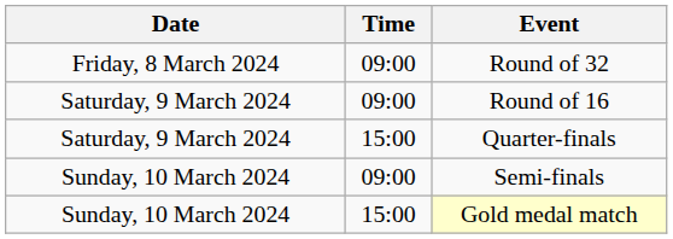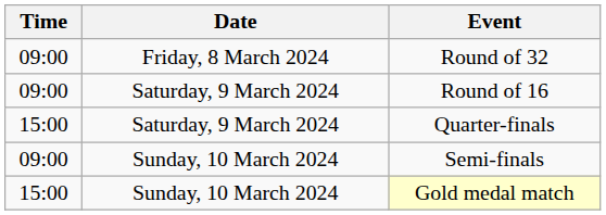 <table class = "wikitable" style="text-align:center;">
 <tr>
+<th width=50>Time</th>
 <th width=220>Date</th>
-<th width=50>Time</th>
 <th width=150>Event</th>
 </tr>
 <tr>
+<td>09:00</td>
 <td>Friday, 8 March 2024</td>
-<td>09:00</td>
 <td>Round of 32</td>
 </tr>
 <tr>
+<td>09:00</td>
 <td>Saturday, 9 March 2024</td>
-<td>09:00</td>
 <td>Round of 16</td>
 </tr>
 <tr>
+<td>15:00</td>
 <td>Saturday, 9 March 2024</td>
-<td>15:00</td>
 <td>Quarter-finals</td>
 </tr>
 <tr>
+<td>09:00</td>
 <td>Sunday, 10 March 2024</td>
-<td>09:00</td>
 <td>Semi-finals</td>
 </tr>
 <tr>
+<td>15:00</td>
 <td>Sunday, 10 March 2024</td>
-<td>15:00</td>
 <td bgcolor="ffffcc">Gold medal match</td>
 </tr>
 </table>
